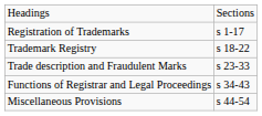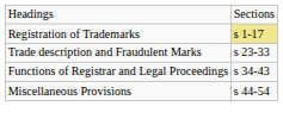 <table class="wikitable">
 <tr>
 <td>Headings</td>
 <td>Sections</td>
 </tr>
 <tr>
 <td>Registration of Trademarks</td>
-<td>s 1-17</td>
-</tr>
-<tr>
-<td>Trademark Registry</td>
-<td>s 18-22</td>
+<td style="background: khaki;">s 1-17</td>
 </tr>
 <tr>
 <td>Trade description and Fraudulent Marks</td>
 <td>s 23-33</td>
 </tr>
 <tr>
 <td>Functions of Registrar and Legal Proceedings</td>
 <td>s 34-43</td>
 </tr>
 <tr>
 <td>Miscellaneous Provisions</td>
 <td>s 44-54</td>
 </tr>
 </table>
